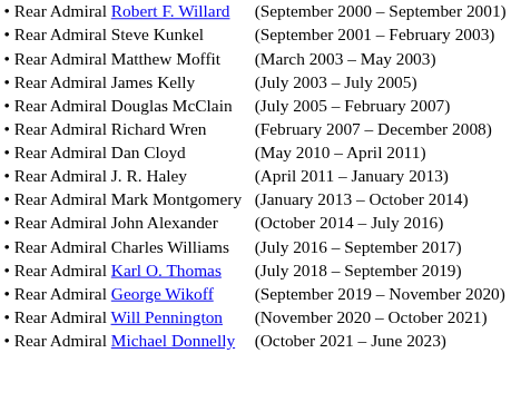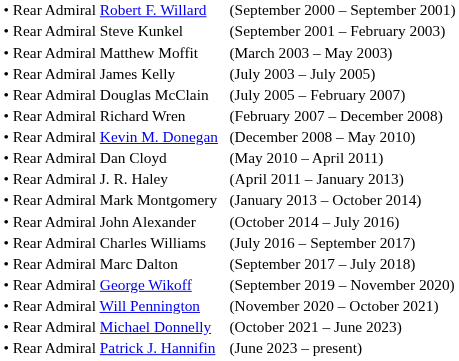 <table>
 <tr>
 <td>  • Rear Admiral <a href='#'>Robert F. Willard</a></td>
 <td> </td>
 <td>(September 2000 – September 2001)</td>
 </tr>
 <tr>
 <td>  • Rear Admiral Steve Kunkel</td>
 <td> </td>
 <td>(September 2001 – February 2003)</td>
 </tr>
 <tr>
 <td>  • Rear Admiral Matthew Moffit</td>
 <td> </td>
 <td>(March 2003 – May 2003)</td>
 </tr>
 <tr>
 <td>  • Rear Admiral James Kelly</td>
 <td> </td>
 <td>(July 2003 – July 2005)</td>
 </tr>
 <tr>
 <td>  • Rear Admiral Douglas McClain</td>
 <td> </td>
 <td>(July 2005 – February 2007)</td>
 </tr>
 <tr>
 <td>  • Rear Admiral Richard Wren</td>
 <td> </td>
 <td>(February 2007 – December 2008)</td>
 </tr>
 <tr>
+<td>  • Rear Admiral <a href='#'>Kevin M. Donegan</a></td>
+<td> </td>
+<td>(December 2008 – May 2010)</td>
+</tr>
+<tr>
 <td>  • Rear Admiral Dan Cloyd</td>
 <td> </td>
 <td>(May 2010 – April 2011)</td>
 </tr>
 <tr>
 <td>  • Rear Admiral J. R. Haley</td>
 <td> </td>
 <td>(April 2011 – January 2013)</td>
 </tr>
 <tr>
 <td>  • Rear Admiral Mark Montgomery</td>
 <td> </td>
 <td>(January 2013 – October 2014)</td>
 </tr>
 <tr>
 <td>  • Rear Admiral John Alexander</td>
 <td> </td>
 <td>(October 2014 – July 2016)</td>
 </tr>
 <tr>
 <td>  • Rear Admiral Charles Williams</td>
 <td> </td>
 <td>(July 2016 – September 2017)</td>
 </tr>
 <tr>
-<td>  • Rear Admiral <a href='#'>Karl O. Thomas</a></td>
+<td>  • Rear Admiral Marc Dalton</td>
 <td> </td>
-<td>(July 2018 – September 2019)</td>
+<td>(September 2017 – July 2018)</td>
 </tr>
 <tr>
 <td>  • Rear Admiral <a href='#'>George Wikoff</a></td>
 <td> </td>
 <td>(September 2019 – November 2020)</td>
 </tr>
 <tr>
 <td>  • Rear Admiral <a href='#'>Will Pennington</a></td>
 <td> </td>
 <td>(November 2020 – October 2021)</td>
 </tr>
 <tr>
 <td>  • Rear Admiral <a href='#'>Michael Donnelly</a></td>
 <td> </td>
 <td>(October 2021 – June 2023)</td>
 </tr>
+<tr>
+<td>  • Rear Admiral <a href='#'>Patrick J. Hannifin</a></td>
+<td> </td>
+<td>(June 2023 – present)</td>
+</tr>
 </table>
